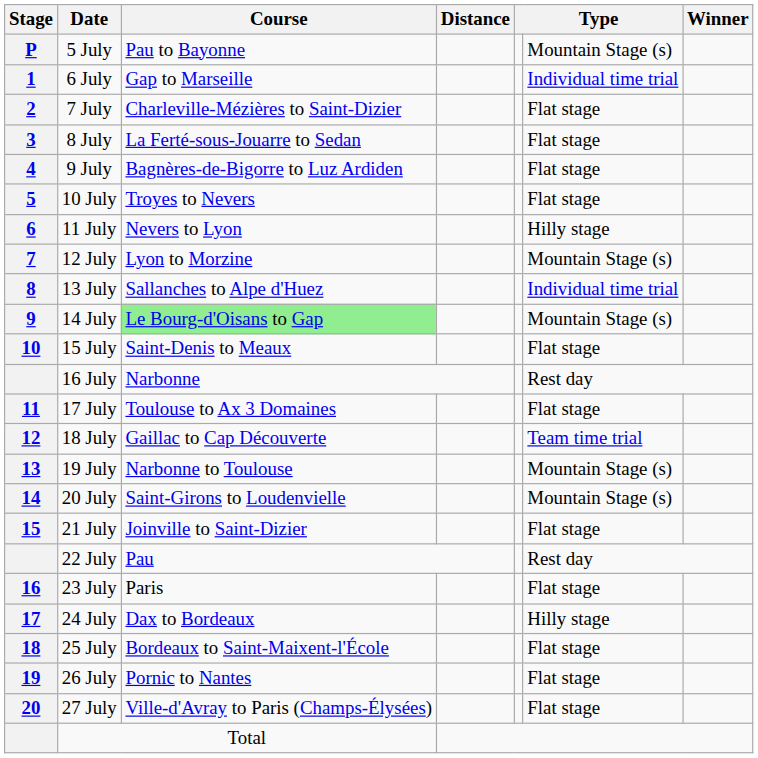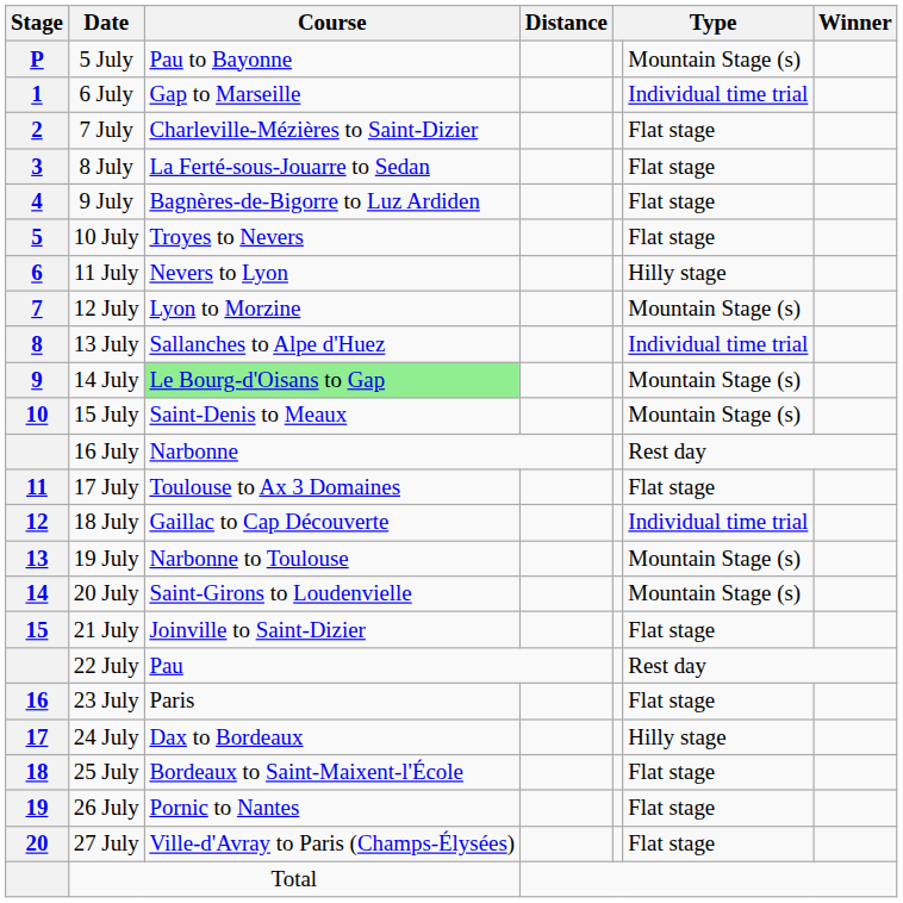 <table class="wikitable">
 <tr>
 <th scope="col">Stage</th>
 <th scope="col">Date</th>
 <th scope="col">Course</th>
 <th scope="col">Distance</th>
 <th scope="col" colspan="2">Type</th>
 <th scope="col">Winner</th>
 </tr>
 <tr>
 <th scope="row"><a href='#'>P</a></th>
 <td style="text-align:center;">5 July</td>
 <td><a href='#'>Pau</a> to <a href='#'>Bayonne</a></td>
 <td style="text-align:center;"></td>
 <td></td>
 <td>Mountain Stage (s)</td>
 <td></td>
 </tr>
 <tr>
 <th scope="row"><a href='#'>1</a></th>
 <td style="text-align:center;">6 July</td>
 <td><a href='#'>Gap</a> to <a href='#'>Marseille</a></td>
 <td style="text-align:center;"></td>
 <td></td>
 <td><a href='#'>Individual time trial</a></td>
 <td></td>
 </tr>
 <tr>
 <th scope="row"><a href='#'>2</a></th>
 <td style="text-align:center;">7 July</td>
 <td><a href='#'>Charleville-Mézières</a> to <a href='#'>Saint-Dizier</a></td>
 <td style="text-align:center;"></td>
 <td></td>
 <td>Flat stage</td>
 <td></td>
 </tr>
 <tr>
 <th scope="row"><a href='#'>3</a></th>
 <td style="text-align:center;">8 July</td>
 <td><a href='#'>La Ferté-sous-Jouarre</a> to <a href='#'>Sedan</a></td>
 <td style="text-align:center;"></td>
 <td></td>
 <td>Flat stage</td>
 <td></td>
 </tr>
 <tr>
 <th scope="row"><a href='#'>4</a></th>
 <td style="text-align:center;">9 July</td>
 <td><a href='#'>Bagnères-de-Bigorre</a> to <a href='#'>Luz Ardiden</a></td>
 <td style="text-align:center;"></td>
 <td></td>
 <td>Flat stage</td>
 <td></td>
 </tr>
 <tr>
 <th scope="row"><a href='#'>5</a></th>
 <td style="text-align:center;">10 July</td>
 <td><a href='#'>Troyes</a> to <a href='#'>Nevers</a></td>
 <td style="text-align:center;"></td>
 <td></td>
 <td>Flat stage</td>
 <td></td>
 </tr>
 <tr>
 <th scope="row"><a href='#'>6</a></th>
 <td style="text-align:center;">11 July</td>
 <td><a href='#'>Nevers</a> to <a href='#'>Lyon</a></td>
 <td style="text-align:center;"></td>
 <td></td>
 <td>Hilly stage</td>
 <td></td>
 </tr>
 <tr>
 <th scope="row"><a href='#'>7</a></th>
 <td style="text-align:center;">12 July</td>
 <td><a href='#'>Lyon</a> to <a href='#'>Morzine</a></td>
 <td style="text-align:center;"></td>
 <td></td>
 <td>Mountain Stage (s)</td>
 <td></td>
 </tr>
 <tr>
 <th scope="row"><a href='#'>8</a></th>
 <td style="text-align:center;">13 July</td>
 <td><a href='#'>Sallanches</a> to <a href='#'>Alpe d'Huez</a></td>
 <td style="text-align:center;"></td>
 <td></td>
 <td><a href='#'>Individual time trial</a></td>
 <td></td>
 </tr>
 <tr>
 <th scope="row"><a href='#'>9</a></th>
 <td style="text-align:center;">14 July</td>
 <td style="background: lightgreen;"><a href='#'>Le Bourg-d'Oisans</a> to <a href='#'>Gap</a></td>
 <td style="text-align:center;"></td>
 <td></td>
 <td>Mountain Stage (s)</td>
 <td></td>
 </tr>
 <tr>
 <th scope="row"><a href='#'>10</a></th>
 <td style="text-align:center;">15 July</td>
 <td><a href='#'>Saint-Denis</a> to <a href='#'>Meaux</a></td>
 <td style="text-align:center;"></td>
 <td></td>
-<td>Flat stage</td>
+<td>Mountain Stage (s)</td>
 <td></td>
 </tr>
 <tr>
 <th scope="row"></th>
 <td style="text-align:center;">16 July</td>
 <td colspan="2"><a href='#'>Narbonne</a></td>
 <td></td>
 <td colspan="2">Rest day</td>
 </tr>
 <tr>
 <th scope="row"><a href='#'>11</a></th>
 <td style="text-align:center;">17 July</td>
 <td><a href='#'>Toulouse</a> to <a href='#'>Ax 3 Domaines</a></td>
 <td style="text-align:center;"></td>
 <td></td>
 <td>Flat stage</td>
 <td></td>
 </tr>
 <tr>
 <th scope="row"><a href='#'>12</a></th>
 <td style="text-align:center;">18 July</td>
 <td><a href='#'>Gaillac</a> to <a href='#'>Cap Découverte</a></td>
 <td style="text-align:center;"></td>
 <td></td>
-<td><a href='#'>Team time trial</a></td>
+<td><a href='#'>Individual time trial</a></td>
 <td></td>
 </tr>
 <tr>
 <th scope="row"><a href='#'>13</a></th>
 <td style="text-align:center;">19 July</td>
 <td><a href='#'>Narbonne</a> to <a href='#'>Toulouse</a></td>
 <td style="text-align:center;"></td>
 <td></td>
 <td>Mountain Stage (s)</td>
 <td></td>
 </tr>
 <tr>
 <th scope="row"><a href='#'>14</a></th>
 <td style="text-align:center;">20 July</td>
 <td><a href='#'>Saint-Girons</a> to <a href='#'>Loudenvielle</a></td>
 <td style="text-align:center;"></td>
 <td></td>
 <td>Mountain Stage (s)</td>
 <td></td>
 </tr>
 <tr>
 <th scope="row"><a href='#'>15</a></th>
 <td style="text-align:center;">21 July</td>
 <td><a href='#'>Joinville</a> to <a href='#'>Saint-Dizier</a></td>
 <td style="text-align:center;"></td>
 <td></td>
 <td>Flat stage</td>
 <td><del></del></td>
 </tr>
 <tr>
 <th scope="row"></th>
 <td style="text-align:center;">22 July</td>
 <td colspan="2"><a href='#'>Pau</a></td>
 <td></td>
 <td colspan="2">Rest day</td>
 </tr>
 <tr>
 <th scope="row"><a href='#'>16</a></th>
 <td style="text-align:center;">23 July</td>
 <td>Paris</td>
 <td style="text-align:center;"></td>
 <td></td>
 <td>Flat stage</td>
 <td></td>
 </tr>
 <tr>
 <th scope="row"><a href='#'>17</a></th>
 <td style="text-align:center;">24 July</td>
 <td><a href='#'>Dax</a> to <a href='#'>Bordeaux</a></td>
 <td style="text-align:center;"></td>
 <td></td>
 <td>Hilly stage</td>
 <td></td>
 </tr>
 <tr>
 <th scope="row"><a href='#'>18</a></th>
 <td style="text-align:center;">25 July</td>
 <td><a href='#'>Bordeaux</a> to <a href='#'>Saint-Maixent-l'École</a></td>
 <td style="text-align:center;"></td>
 <td></td>
 <td>Flat stage</td>
 <td></td>
 </tr>
 <tr>
 <th scope="row"><a href='#'>19</a></th>
 <td style="text-align:center;">26 July</td>
 <td><a href='#'>Pornic</a> to <a href='#'>Nantes</a></td>
 <td style="text-align:center;"></td>
 <td></td>
 <td>Flat stage</td>
 <td></td>
 </tr>
 <tr>
 <th scope="row"><a href='#'>20</a></th>
 <td style="text-align:center;">27 July</td>
 <td><a href='#'>Ville-d'Avray</a> to Paris (<a href='#'>Champs-Élysées</a>)</td>
 <td style="text-align:center;"></td>
 <td></td>
 <td>Flat stage</td>
 <td></td>
 </tr>
 <tr>
 <th scope="row"></th>
 <td colspan="2" style="text-align:center">Total</td>
 <td colspan="4" style="text-align:center"></td>
 </tr>
 </table>
